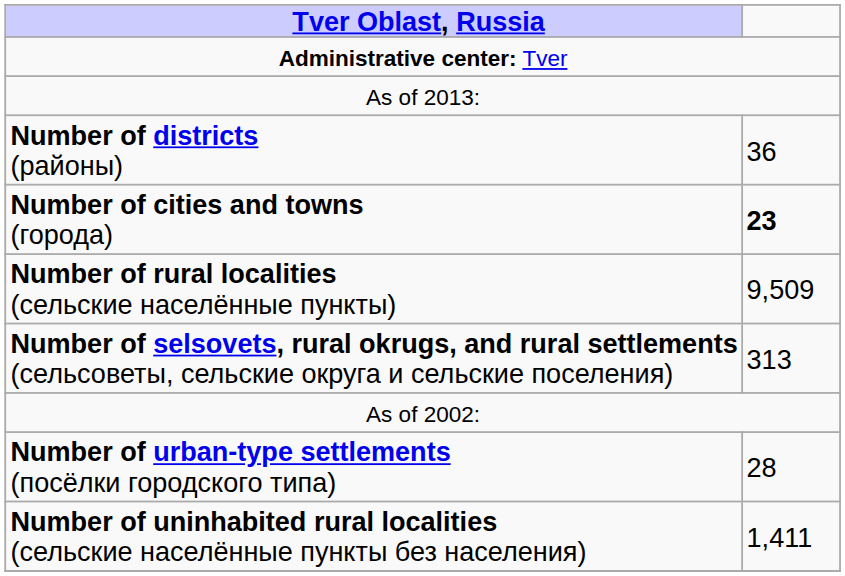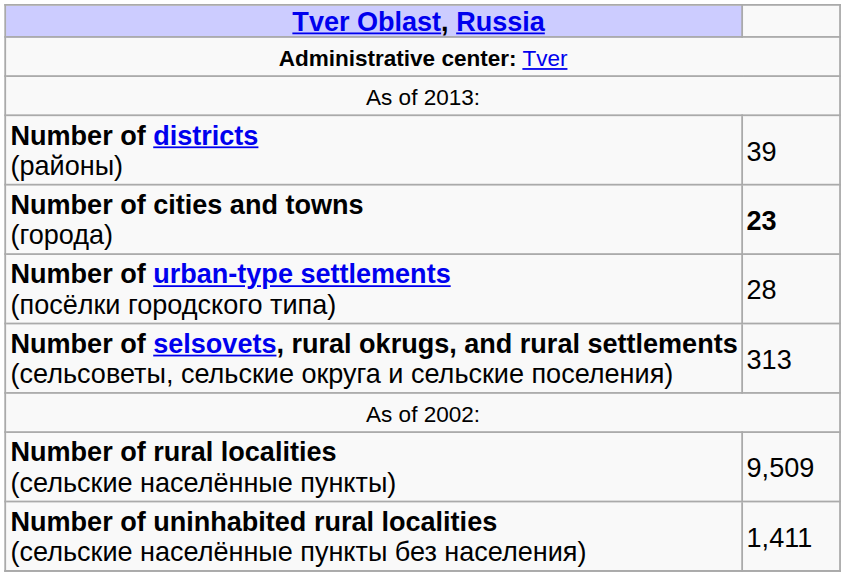 <table border=1 align="right" cellpadding=2 cellspacing=0 style="margin: 0 0 1em 1em; background: #f9f9f9; border: 1px #aaa solid; border-collapse: collapse; font-size: 95%;">
 <tr>
 <th bgcolor="#ccccff" style="padding:0 0 0 50px;"><a href='#'>Tver Oblast</a>, <a href='#'>Russia</a></th>
 <td width="50px"></td>
 </tr>
 <tr>
 <td colspan=2 align="center"><small><strong>Administrative center:</strong> <a href='#'>Tver</a></small></td>
 </tr>
 <tr>
 <td colspan=2 align="center"><small>As of 2013:</small></td>
 </tr>
 <tr>
 <td><strong>Number of <a href='#'>districts</a></strong><br>(районы)</td>
-<td>36</td>
+<td>39</td>
 </tr>
 <tr>
 <td><strong>Number of cities and towns</strong><br>(города)</td>
 <td><strong>23</strong></td>
 </tr>
 <tr>
-<td><strong>Number of rural localities</strong><br>(сельские населённые пункты)</td>
-<td>9,509</td>
+<td><strong>Number of <a href='#'>urban-type settlements</a></strong><br>(посёлки городского типа)</td>
+<td>28</td>
 </tr>
 <tr>
 <td><strong>Number of <a href='#'>selsovets</a>, rural okrugs, and rural settlements</strong><br>(сельсоветы, сельские округа и сельские поселения)</td>
 <td>313</td>
 </tr>
 <tr>
 <td colspan=2 align="center"><small>As of 2002:</small></td>
 </tr>
 <tr>
-<td><strong>Number of <a href='#'>urban-type settlements</a></strong><br>(посёлки городского типа)</td>
-<td>28</td>
+<td><strong>Number of rural localities</strong><br>(сельские населённые пункты)</td>
+<td>9,509</td>
 </tr>
 <tr>
 <td><strong>Number of uninhabited rural localities</strong><br>(сельские населённые пункты без населения)</td>
 <td>1,411</td>
 </tr>
 <tr>
 </tr>
 </table>
